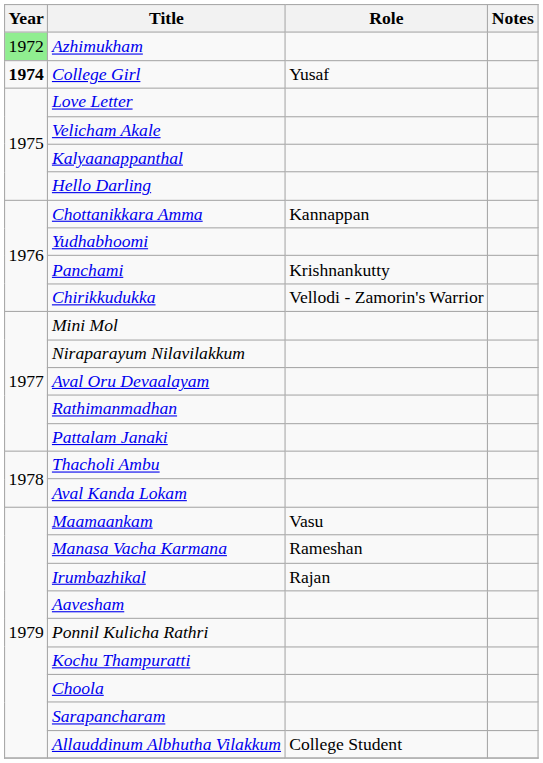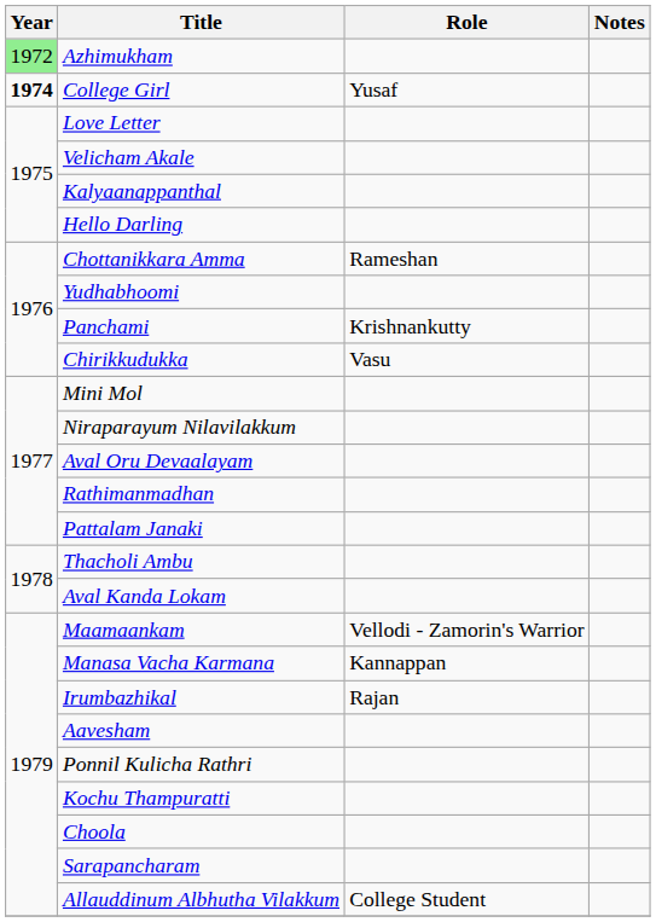 <table class="wikitable sortable">
 <tr>
 <th>Year</th>
 <th>Title</th>
 <th>Role</th>
 <th class="unsortable">Notes</th>
 </tr>
 <tr>
 <td style="background: lightgreen;">1972</td>
 <td><em><a href='#'>Azhimukham</a></em></td>
 <td></td>
 <td></td>
 </tr>
 <tr>
 <td><strong>1974</strong></td>
 <td><em><a href='#'>College Girl</a></em></td>
 <td>Yusaf</td>
 <td></td>
 </tr>
 <tr>
 <td rowspan=4>1975</td>
 <td><em><a href='#'>Love Letter</a></em></td>
 <td></td>
 <td></td>
 </tr>
 <tr>
 <td><em><a href='#'>Velicham Akale</a></em></td>
 <td></td>
 <td></td>
 </tr>
 <tr>
 <td><em><a href='#'>Kalyaanappanthal</a></em></td>
 <td></td>
 </tr>
 <tr>
 <td><em><a href='#'>Hello Darling</a></em></td>
 <td></td>
 <td></td>
 </tr>
 <tr>
 <td rowspan=4>1976</td>
 <td><em><a href='#'>Chottanikkara Amma</a></em></td>
-<td>Kannappan</td>
+<td>Rameshan</td>
 <td></td>
 </tr>
 <tr>
 <td><em><a href='#'>Yudhabhoomi</a></em></td>
 <td></td>
 <td></td>
 </tr>
 <tr>
 <td><em><a href='#'>Panchami</a></em></td>
 <td>Krishnankutty</td>
 <td></td>
 </tr>
 <tr>
 <td><em><a href='#'>Chirikkudukka</a></em></td>
-<td>Vellodi - Zamorin's Warrior</td>
+<td>Vasu</td>
 <td></td>
 </tr>
 <tr>
 <td rowspan=5>1977</td>
 <td><em>Mini Mol</em></td>
 <td></td>
 <td></td>
 </tr>
 <tr>
 <td><em>Niraparayum Nilavilakkum</em></td>
 <td></td>
 <td></td>
 </tr>
 <tr>
 <td><em><a href='#'>Aval Oru Devaalayam</a></em></td>
 <td></td>
 <td></td>
 </tr>
 <tr>
 <td><em><a href='#'>Rathimanmadhan</a></em></td>
 <td></td>
 <td></td>
 </tr>
 <tr>
 <td><em><a href='#'>Pattalam Janaki</a></em></td>
 <td></td>
 <td></td>
 </tr>
 <tr>
 <td rowspan=2>1978</td>
 <td><em><a href='#'>Thacholi Ambu</a></em></td>
 <td></td>
 <td></td>
 </tr>
 <tr>
 <td><em><a href='#'>Aval Kanda Lokam </a></em></td>
 <td></td>
 <td></td>
 </tr>
 <tr>
 <td rowspan=9>1979</td>
 <td><em><a href='#'>Maamaankam</a></em></td>
-<td>Vasu</td>
+<td>Vellodi - Zamorin's Warrior</td>
 <td></td>
 </tr>
 <tr>
 <td><em><a href='#'>Manasa Vacha Karmana</a></em></td>
-<td>Rameshan</td>
+<td>Kannappan</td>
 <td></td>
 </tr>
 <tr>
 <td><em><a href='#'>Irumbazhikal</a></em></td>
 <td>Rajan</td>
 <td></td>
 </tr>
 <tr>
 <td><em><a href='#'>Aavesham</a></em></td>
 <td></td>
 <td></td>
 </tr>
 <tr>
 <td><em>Ponnil Kulicha Rathri</em></td>
 <td></td>
 <td></td>
 </tr>
 <tr>
 <td><em><a href='#'>Kochu Thampuratti</a></em></td>
 <td></td>
 <td></td>
 </tr>
 <tr>
 <td><em><a href='#'>Choola</a></em></td>
 <td></td>
 <td></td>
 </tr>
 <tr>
 <td><em><a href='#'>Sarapancharam</a></em></td>
 <td></td>
 <td></td>
 </tr>
 <tr>
 <td><em><a href='#'>Allauddinum Albhutha Vilakkum</a></em></td>
 <td>College Student</td>
 <td></td>
 </tr>
 <tr>
 </tr>
 </table>
